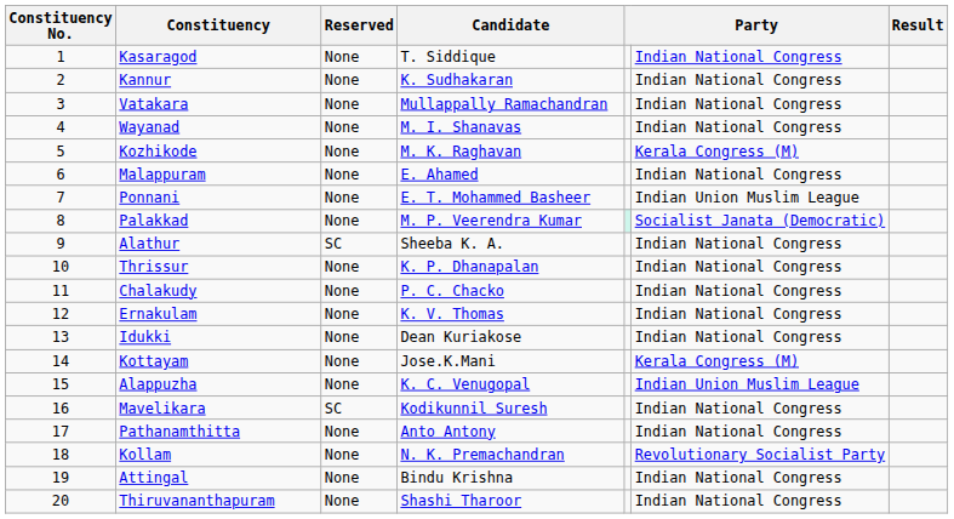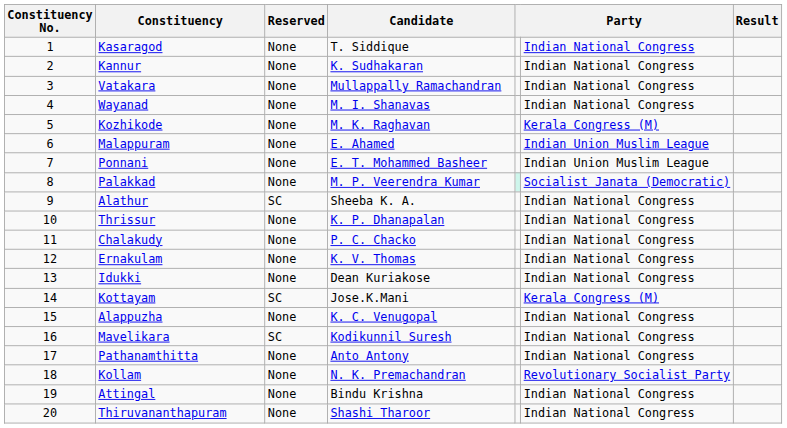 <table class= "wikitable sortable">
 <tr>
 <th>Constituency <br> No.</th>
 <th style="width:180px;">Constituency</th>
 <th>Reserved</th>
 <th style="width:200px;">Candidate</th>
 <th colspan=2>Party</th>
 <th>Result</th>
 </tr>
 <tr>
 <td align="center">1</td>
 <td><a href='#'>Kasaragod</a></td>
 <td>None</td>
 <td>T. Siddique</td>
 <td bgcolor=></td>
 <td><a href='#'>Indian National Congress</a></td>
 <td></td>
 </tr>
 <tr>
 <td align="center">2</td>
 <td><a href='#'>Kannur</a></td>
 <td>None</td>
 <td><a href='#'>K. Sudhakaran</a></td>
 <td bgcolor=></td>
 <td>Indian National Congress</td>
 <td></td>
 </tr>
 <tr>
 <td align="center">3</td>
 <td><a href='#'>Vatakara</a></td>
 <td>None</td>
 <td><a href='#'>Mullappally Ramachandran</a></td>
 <td bgcolor=></td>
 <td>Indian National Congress</td>
 <td></td>
 </tr>
 <tr>
 <td align="center">4</td>
 <td><a href='#'>Wayanad</a></td>
 <td>None</td>
 <td><a href='#'>M. I. Shanavas</a></td>
 <td bgcolor=></td>
 <td>Indian National Congress</td>
 <td></td>
 </tr>
 <tr>
 <td align="center">5</td>
 <td><a href='#'>Kozhikode</a></td>
 <td>None</td>
 <td><a href='#'>M. K. Raghavan</a></td>
 <td bgcolor=></td>
 <td><a href='#'>Kerala Congress (M)</a></td>
 <td></td>
 </tr>
 <tr>
 <td align="center">6</td>
 <td><a href='#'>Malappuram</a></td>
 <td>None</td>
 <td><a href='#'>E. Ahamed</a></td>
 <td bgcolor=></td>
-<td>Indian National Congress</td>
+<td><a href='#'>Indian Union Muslim League</a></td>
 <td></td>
 </tr>
 <tr>
 <td align="center">7</td>
 <td><a href='#'>Ponnani</a></td>
 <td>None</td>
 <td><a href='#'>E. T. Mohammed Basheer</a></td>
 <td bgcolor=></td>
 <td>Indian Union Muslim League</td>
 <td></td>
 </tr>
 <tr>
 <td align="center">8</td>
 <td><a href='#'>Palakkad</a></td>
 <td>None</td>
 <td><a href='#'>M. P. Veerendra Kumar</a></td>
 <td bgcolor=#CEF6EC></td>
 <td><a href='#'>Socialist Janata (Democratic)</a></td>
 <td></td>
 </tr>
 <tr>
 <td align="center">9</td>
 <td><a href='#'>Alathur</a></td>
 <td>SC</td>
 <td>Sheeba K. A.</td>
 <td bgcolor=></td>
 <td>Indian National Congress</td>
 <td></td>
 </tr>
 <tr>
 <td align="center">10</td>
 <td><a href='#'>Thrissur</a></td>
 <td>None</td>
 <td><a href='#'>K. P. Dhanapalan</a></td>
 <td bgcolor=></td>
 <td>Indian National Congress</td>
 <td></td>
 </tr>
 <tr>
 <td align="center">11</td>
 <td><a href='#'>Chalakudy</a></td>
 <td>None</td>
 <td><a href='#'>P. C. Chacko</a></td>
 <td bgcolor=></td>
 <td>Indian National Congress</td>
 <td></td>
 </tr>
 <tr>
 <td align="center">12</td>
 <td><a href='#'>Ernakulam</a></td>
 <td>None</td>
 <td><a href='#'>K. V. Thomas</a></td>
 <td bgcolor=></td>
 <td>Indian National Congress</td>
 <td></td>
 </tr>
 <tr>
 <td align="center">13</td>
 <td><a href='#'>Idukki</a></td>
 <td>None</td>
 <td>Dean Kuriakose</td>
 <td bgcolor=></td>
 <td>Indian National Congress</td>
 <td></td>
 </tr>
 <tr>
 <td align="center">14</td>
 <td><a href='#'>Kottayam</a></td>
-<td>None</td>
+<td>SC</td>
 <td>Jose.K.Mani</td>
 <td bgcolor=></td>
 <td><a href='#'>Kerala Congress (M)</a></td>
 <td></td>
 </tr>
 <tr>
 <td align="center">15</td>
 <td><a href='#'>Alappuzha</a></td>
 <td>None</td>
 <td><a href='#'>K. C. Venugopal</a></td>
 <td bgcolor=></td>
-<td><a href='#'>Indian Union Muslim League</a></td>
+<td>Indian National Congress</td>
 <td></td>
 </tr>
 <tr>
 <td align="center">16</td>
 <td><a href='#'>Mavelikara</a></td>
 <td>SC</td>
 <td><a href='#'>Kodikunnil Suresh</a></td>
 <td bgcolor=></td>
 <td>Indian National Congress</td>
 <td></td>
 </tr>
 <tr>
 <td align="center">17</td>
 <td><a href='#'>Pathanamthitta</a></td>
 <td>None</td>
 <td><a href='#'>Anto Antony</a></td>
 <td bgcolor=></td>
 <td>Indian National Congress</td>
 <td></td>
 </tr>
 <tr>
 <td align="center">18</td>
 <td><a href='#'>Kollam</a></td>
 <td>None</td>
 <td><a href='#'>N. K. Premachandran</a></td>
 <td bgcolor=></td>
 <td><a href='#'>Revolutionary Socialist Party</a></td>
 <td></td>
 </tr>
 <tr>
 <td align="center">19</td>
 <td><a href='#'>Attingal</a></td>
 <td>None</td>
 <td>Bindu Krishna</td>
 <td bgcolor=></td>
 <td>Indian National Congress</td>
 <td></td>
 </tr>
 <tr>
 <td align="center">20</td>
 <td><a href='#'>Thiruvananthapuram</a></td>
 <td>None</td>
 <td><a href='#'>Shashi Tharoor</a></td>
 <td bgcolor=></td>
 <td>Indian National Congress</td>
 <td></td>
 </tr>
 </table>
